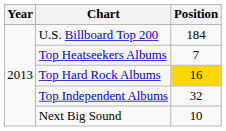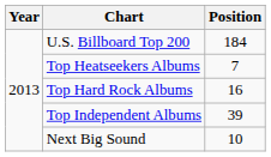 <table class="wikitable">
 <tr>
 <th>Year</th>
 <th>Chart</th>
 <th>Position</th>
 </tr>
 <tr>
 <td rowspan="5">2013</td>
 <td>U.S. <a href='#'>Billboard Top 200</a></td>
 <td align="center">184</td>
 </tr>
 <tr>
 <td><a href='#'>Top Heatseekers Albums</a></td>
 <td align="center">7</td>
 </tr>
 <tr>
 <td><a href='#'>Top Hard Rock Albums</a></td>
-<td align="center" style="background: gold;">16</td>
+<td align="center">16</td>
 </tr>
 <tr>
 <td><a href='#'>Top Independent Albums</a></td>
-<td align="center">32</td>
+<td align="center">39</td>
 </tr>
 <tr>
 <td>Next Big Sound</td>
 <td align="center">10</td>
 </tr>
 </table>
